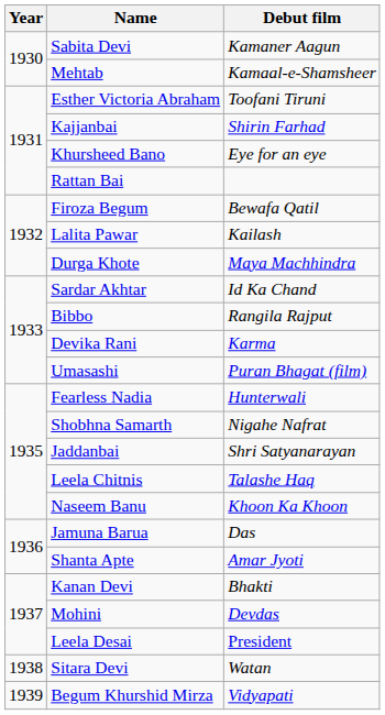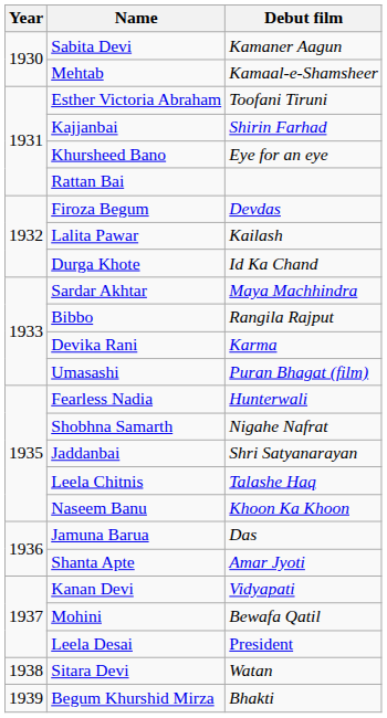 <table class="wikitable sortable static-row-numbers static-row-header-text hover-highlight" "style="font-size: 100%">
 <tr>
 <th>Year</th>
 <th>Name</th>
 <th class="unsortable">Debut film</th>
 </tr>
 <tr>
 <td rowspan="2">1930</td>
 <td><a href='#'>Sabita Devi</a></td>
 <td><em>Kamaner Aagun</em></td>
 </tr>
 <tr>
 <td><a href='#'>Mehtab</a></td>
 <td><em>Kamaal-e-Shamsheer</em></td>
 </tr>
 <tr>
 <td rowspan="4">1931</td>
 <td><a href='#'>Esther Victoria Abraham</a></td>
 <td><em>Toofani Tiruni</em></td>
 </tr>
 <tr>
 <td><a href='#'>Kajjanbai</a></td>
 <td><a href='#'><em>Shirin Farhad</em></a></td>
 </tr>
 <tr>
 <td><a href='#'>Khursheed Bano</a></td>
 <td><em>Eye for an eye</em></td>
 </tr>
 <tr>
 <td><a href='#'>Rattan Bai</a></td>
 <td></td>
 </tr>
 <tr>
 <td rowspan="3">1932</td>
 <td><a href='#'>Firoza Begum</a></td>
-<td><em>Bewafa Qatil</em></td>
+<td><a href='#'><em>Devdas</em></a></td>
 </tr>
 <tr>
 <td><a href='#'>Lalita Pawar</a></td>
 <td><em>Kailash</em></td>
 </tr>
 <tr>
 <td><a href='#'>Durga Khote</a></td>
-<td><em><a href='#'>Maya Machhindra</a></em></td>
+<td><em>Id Ka Chand</em></td>
 </tr>
 <tr>
 <td rowspan="4">1933</td>
 <td><a href='#'>Sardar Akhtar</a></td>
-<td><em>Id Ka Chand</em></td>
+<td><em><a href='#'>Maya Machhindra</a></em></td>
 </tr>
 <tr>
 <td><a href='#'>Bibbo</a></td>
 <td><em>Rangila Rajput</em></td>
 </tr>
 <tr>
 <td><a href='#'>Devika Rani</a></td>
 <td><a href='#'><em>Karma</em></a></td>
 </tr>
 <tr>
 <td><a href='#'>Umasashi</a></td>
 <td><em> <a href='#'>Puran Bhagat (film)</a> </em></td>
 </tr>
 <tr>
 <td rowspan="5">1935</td>
 <td><a href='#'>Fearless Nadia</a></td>
 <td><em><a href='#'>Hunterwali</a></em></td>
 </tr>
 <tr>
 <td><a href='#'>Shobhna Samarth</a></td>
 <td><em>Nigahe Nafrat</em></td>
 </tr>
 <tr>
 <td><a href='#'>Jaddanbai</a></td>
 <td><em>Shri Satyanarayan</em></td>
 </tr>
 <tr>
 <td><a href='#'>Leela Chitnis</a></td>
 <td><em><a href='#'>Talashe Haq</a></em></td>
 </tr>
 <tr>
 <td><a href='#'>Naseem Banu</a></td>
 <td><em><a href='#'>Khoon Ka Khoon</a></em></td>
 </tr>
 <tr>
 <td rowspan="2">1936</td>
 <td><a href='#'>Jamuna Barua</a></td>
 <td><em>Das</em></td>
 </tr>
 <tr>
 <td><a href='#'>Shanta Apte</a></td>
 <td><em><a href='#'>Amar Jyoti</a></em></td>
 </tr>
 <tr>
 <td rowspan="3">1937</td>
 <td><a href='#'>Kanan Devi</a></td>
-<td><em>Bhakti</em></td>
+<td><a href='#'><em>Vidyapati</em></a></td>
 </tr>
 <tr>
 <td><a href='#'>Mohini</a></td>
-<td><a href='#'><em>Devdas</em></a></td>
+<td><em>Bewafa Qatil</em></td>
 </tr>
 <tr>
 <td><a href='#'>Leela Desai</a></td>
 <td><a href='#'>President</a></td>
 </tr>
 <tr>
 <td>1938</td>
 <td><a href='#'>Sitara Devi</a></td>
 <td><em>Watan</em></td>
 </tr>
 <tr>
 <td>1939</td>
 <td><a href='#'>Begum Khurshid Mirza</a></td>
-<td><a href='#'><em>Vidyapati</em></a></td>
+<td><em>Bhakti</em></td>
 </tr>
 </table>
